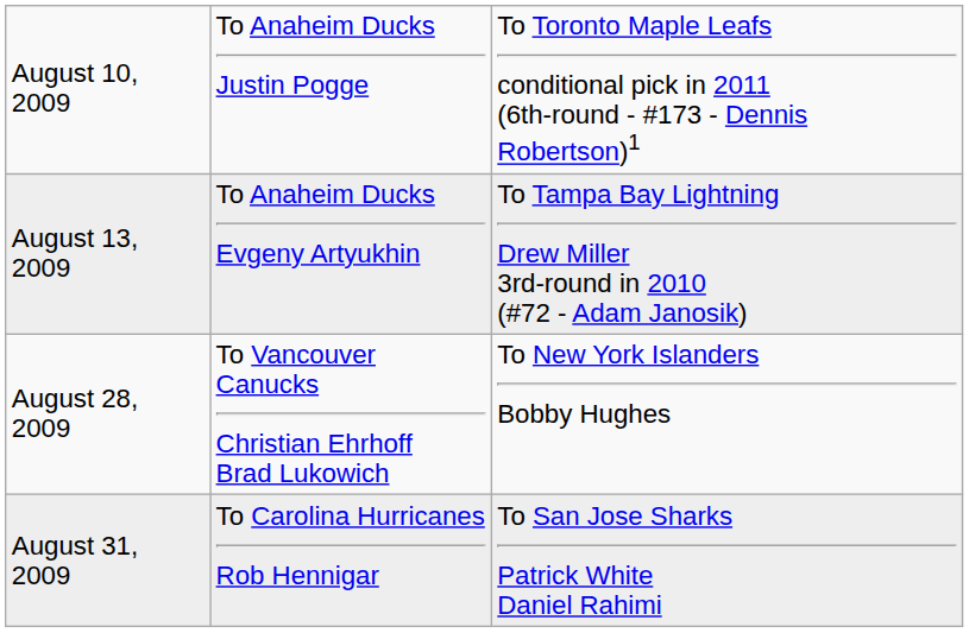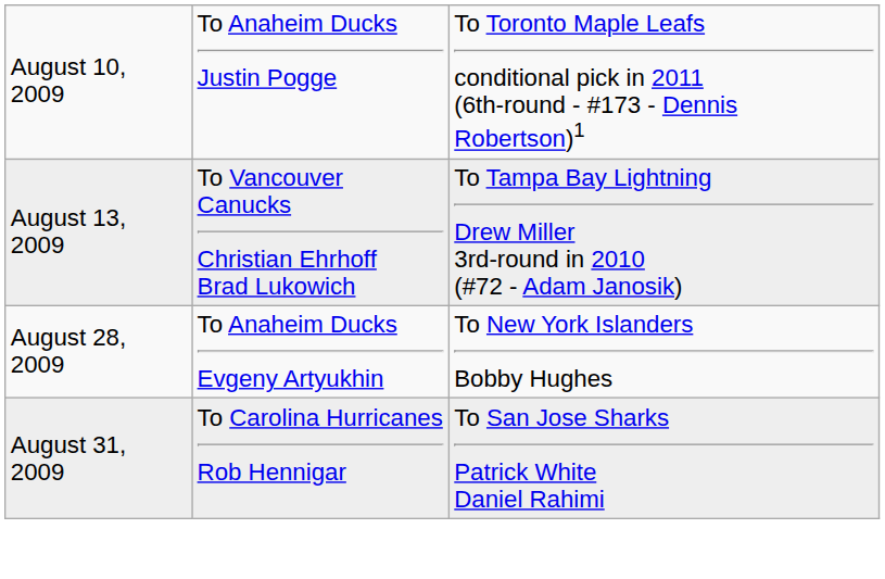 <table class="wikitable" style="border:1px solid #999; width:580px;">
 <tr>
 <td>August 10, 2009</td>
 <td valign="top">To <a href='#'>Anaheim Ducks</a><hr><a href='#'>Justin Pogge</a></td>
 <td valign="top">To <a href='#'>Toronto Maple Leafs</a><hr>conditional pick in <a href='#'>2011</a><br>(6th-round - #173 - <a href='#'>Dennis Robertson</a>)<sup>1</sup></td>
 </tr>
 <tr bgcolor="eeeeee">
 <td>August 13, 2009</td>
-<td valign="top">To <a href='#'>Anaheim Ducks</a><hr><a href='#'>Evgeny Artyukhin</a></td>
+<td valign="top">To <a href='#'>Vancouver Canucks</a><hr><a href='#'>Christian Ehrhoff</a><br><a href='#'>Brad Lukowich</a></td>
 <td valign="top">To <a href='#'>Tampa Bay Lightning</a><hr><a href='#'>Drew Miller</a><br>3rd-round in <a href='#'>2010</a><br>(#72 - <a href='#'>Adam Janosik</a>)</td>
 </tr>
 <tr>
 <td>August 28, 2009</td>
-<td valign="top">To <a href='#'>Vancouver Canucks</a><hr><a href='#'>Christian Ehrhoff</a><br><a href='#'>Brad Lukowich</a></td>
+<td valign="top">To <a href='#'>Anaheim Ducks</a><hr><a href='#'>Evgeny Artyukhin</a></td>
 <td valign="top">To <a href='#'>New York Islanders</a><hr>Bobby Hughes</td>
 </tr>
 <tr bgcolor="eeeeee">
 <td>August 31, 2009</td>
 <td valign="top">To <a href='#'>Carolina Hurricanes</a><hr><a href='#'>Rob Hennigar</a></td>
 <td valign="top">To <a href='#'>San Jose Sharks</a><hr><a href='#'>Patrick White</a><br><a href='#'>Daniel Rahimi</a></td>
 </tr>
 </table>
